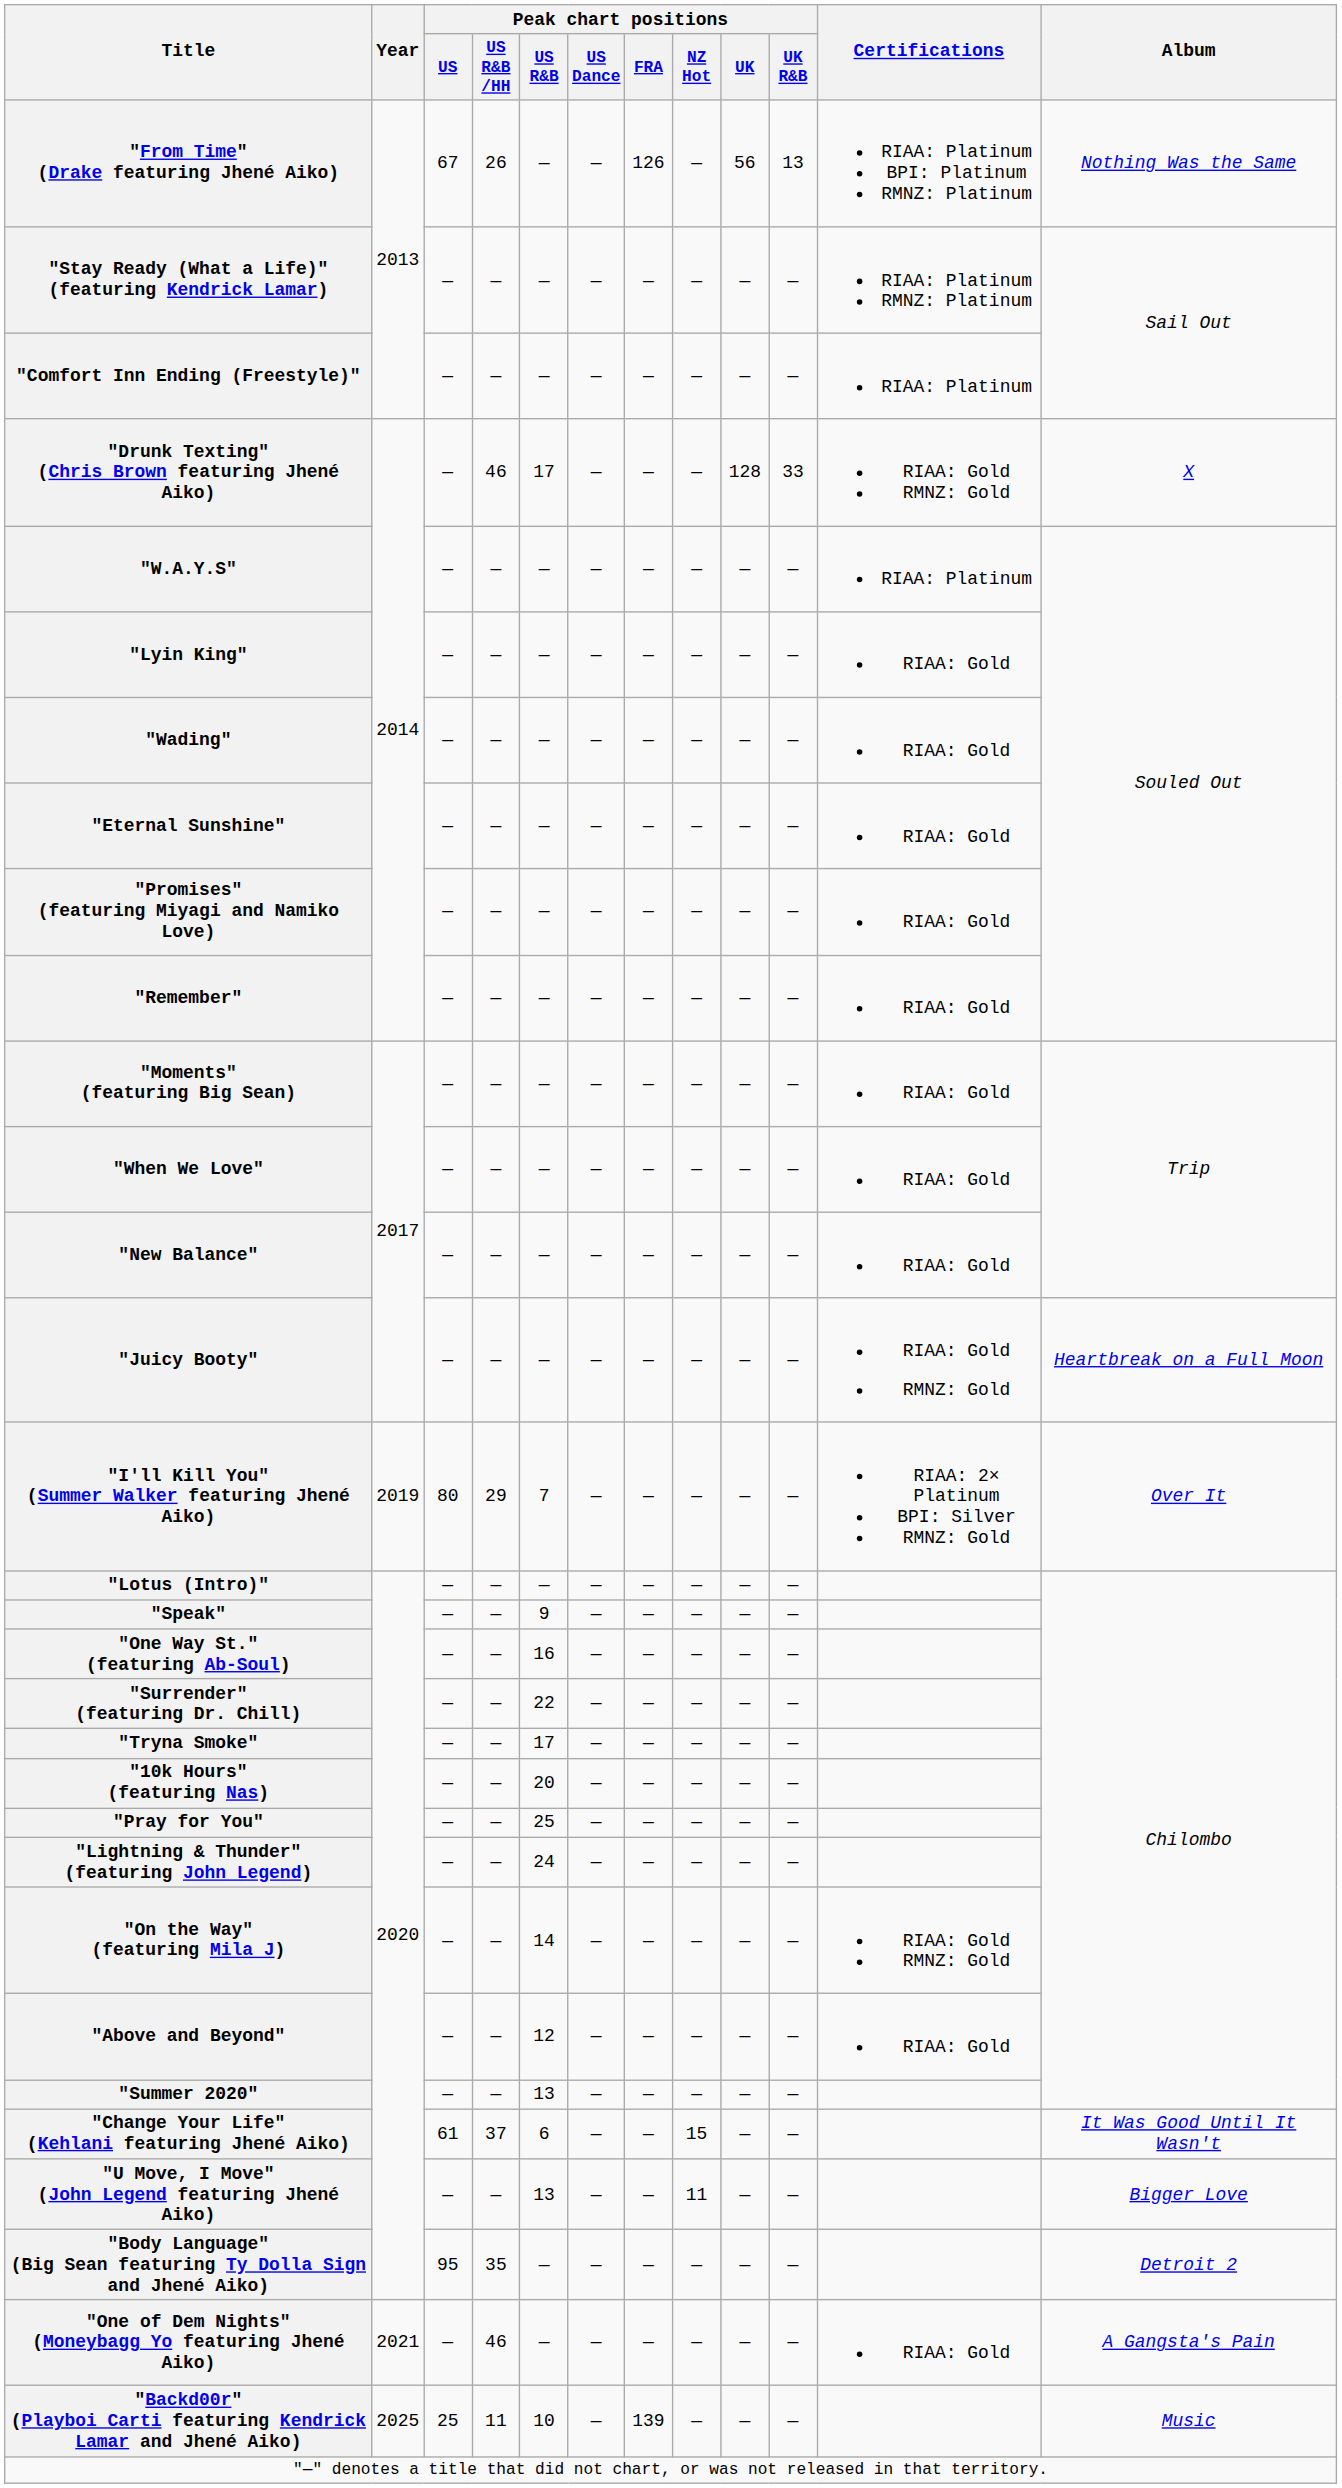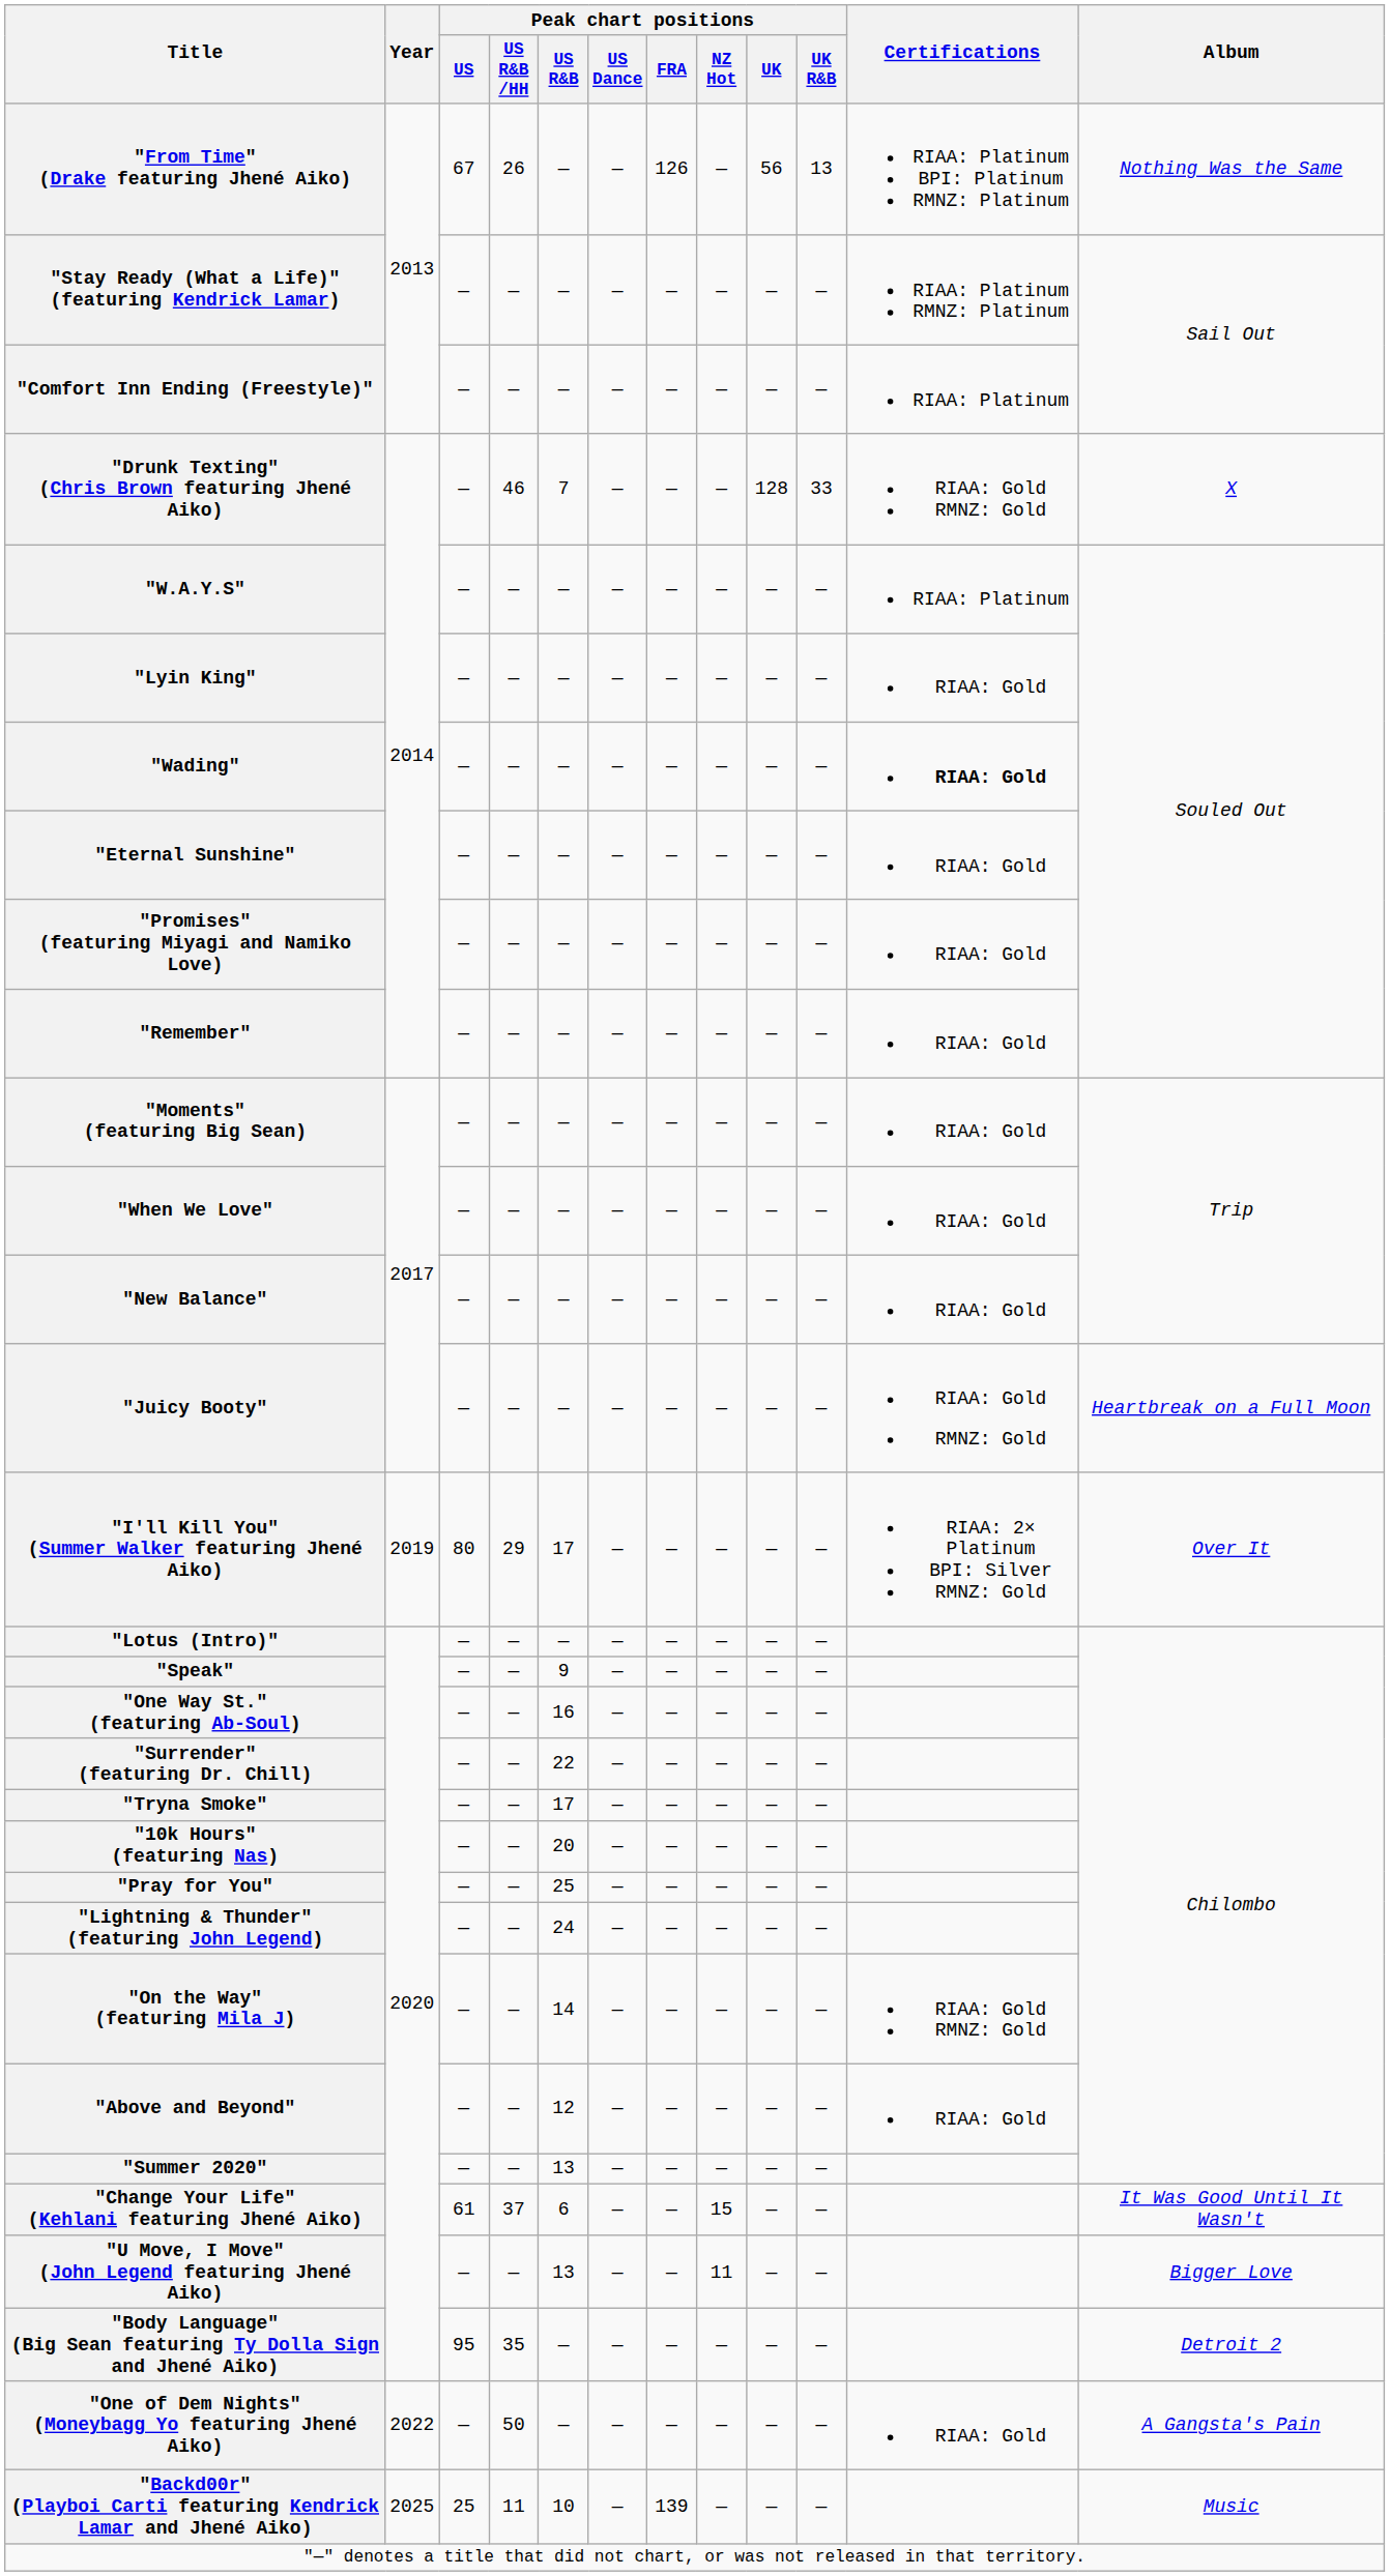 <table class="wikitable plainrowheaders" style="text-align:center;">
 <tr>
 <th scope="col" rowspan="2" style="width:20em;">Title</th>
 <th scope="col" rowspan="2">Year</th>
 <th scope="col" colspan="8">Peak chart positions</th>
 <th scope="col" rowspan="2" style="width:12em;"><a href='#'>Certifications</a></th>
 <th scope="col" rowspan="2" style="width:16em;">Album</th>
 </tr>
 <tr>
 <th scope="col" style="width:2.5em;font-size:90%;"><a href='#'>US</a><br></th>
 <th scope="col" style="width:2.5em;font-size:90%;"><a href='#'>US<br>R&B<br>/HH</a><br></th>
 <th scope="col" style="width:2.5em;font-size:90%;"><a href='#'>US<br>R&B</a><br></th>
 <th scope="col" style="width:2.5em;font-size:90%;"><a href='#'>US<br>Dance</a><br></th>
 <th scope="col" style="width:2.5em;font-size:90%;"><a href='#'>FRA</a><br></th>
 <th scope="col" style="width:2.5em;font-size:90%;"><a href='#'>NZ<br>Hot</a><br></th>
 <th scope="col" style="width:2.5em;font-size:90%;"><a href='#'>UK</a><br></th>
 <th scope="col" style="width:2.5em;font-size:90%;"><a href='#'>UK R&B</a><br></th>
 </tr>
 <tr>
 <th scope="row">"<a href='#'>From Time</a>"<br><span>(<a href='#'>Drake</a> featuring Jhené Aiko)</span></th>
 <td rowspan="3">2013</td>
 <td>67</td>
 <td>26</td>
 <td>—</td>
 <td>—</td>
 <td>126</td>
 <td>—</td>
 <td>56</td>
 <td>13</td>
 <td><br><ul><li>RIAA: Platinum</li><li>BPI: Platinum</li><li>RMNZ: Platinum</li></ul></td>
 <td><em><a href='#'>Nothing Was the Same</a></em></td>
 </tr>
 <tr>
 <th scope="row">"Stay Ready (What a Life)"<br><span>(featuring <a href='#'>Kendrick Lamar</a>)</span></th>
 <td>—</td>
 <td>—</td>
 <td>—</td>
 <td>—</td>
 <td>—</td>
 <td>—</td>
 <td>—</td>
 <td>—</td>
 <td><br><ul><li>RIAA: Platinum</li><li>RMNZ: Platinum</li></ul></td>
 <td rowspan="2"><em>Sail Out</em></td>
 </tr>
 <tr>
 <th scope="row">"Comfort Inn Ending (Freestyle)"</th>
 <td>—</td>
 <td>—</td>
 <td>—</td>
 <td>—</td>
 <td>—</td>
 <td>—</td>
 <td>—</td>
 <td>—</td>
 <td><br><ul><li>RIAA: Platinum</li></ul></td>
 </tr>
 <tr>
 <th scope="row">"Drunk Texting"<br><span>(<a href='#'>Chris Brown</a> featuring Jhené Aiko)</span></th>
 <td rowspan="7">2014</td>
 <td>—</td>
 <td>46</td>
-<td>17</td>
+<td>7</td>
 <td>—</td>
 <td>—</td>
 <td>—</td>
 <td>128</td>
 <td>33</td>
 <td><br><ul><li>RIAA: Gold</li><li>RMNZ: Gold</li></ul></td>
 <td><em><a href='#'>X</a></em></td>
 </tr>
 <tr>
 <th scope="row">"W.A.Y.S"</th>
 <td>—</td>
 <td>—</td>
 <td>—</td>
 <td>—</td>
 <td>—</td>
 <td>—</td>
 <td>—</td>
 <td>—</td>
 <td><br><ul><li>RIAA: Platinum</li></ul></td>
 <td rowspan="6"><em>Souled Out</em></td>
 </tr>
 <tr>
 <th scope="row">"Lyin King"</th>
 <td>—</td>
 <td>—</td>
 <td>—</td>
 <td>—</td>
 <td>—</td>
 <td>—</td>
 <td>—</td>
 <td>—</td>
 <td><br><ul><li>RIAA: Gold</li></ul></td>
 </tr>
 <tr>
 <th scope="row">"Wading"</th>
 <td>—</td>
 <td>—</td>
 <td>—</td>
 <td>—</td>
 <td>—</td>
 <td>—</td>
 <td>—</td>
 <td>—</td>
-<td><br><ul><li>RIAA: Gold</li></ul></td>
+<td><strong><br><ul><li>RIAA: Gold</li></ul></strong></td>
 </tr>
 <tr>
 <th scope="row">"Eternal Sunshine"</th>
 <td>—</td>
 <td>—</td>
 <td>—</td>
 <td>—</td>
 <td>—</td>
 <td>—</td>
 <td>—</td>
 <td>—</td>
 <td><br><ul><li>RIAA: Gold</li></ul></td>
 </tr>
 <tr>
 <th scope="row">"Promises"<br><span>(featuring Miyagi and Namiko Love)</span></th>
 <td>—</td>
 <td>—</td>
 <td>—</td>
 <td>—</td>
 <td>—</td>
 <td>—</td>
 <td>—</td>
 <td>—</td>
 <td><br><ul><li>RIAA: Gold</li></ul></td>
 </tr>
 <tr>
 <th scope="row">"Remember"</th>
 <td>—</td>
 <td>—</td>
 <td>—</td>
 <td>—</td>
 <td>—</td>
 <td>—</td>
 <td>—</td>
 <td>—</td>
 <td><br><ul><li>RIAA: Gold</li></ul></td>
 </tr>
 <tr>
 <th scope="row">"Moments"<br><span>(featuring Big Sean)</span></th>
 <td rowspan="4">2017</td>
 <td>—</td>
 <td>—</td>
 <td>—</td>
 <td>—</td>
 <td>—</td>
 <td>—</td>
 <td>—</td>
 <td>—</td>
 <td><br><ul><li>RIAA: Gold</li></ul></td>
 <td rowspan="3"><em>Trip</em></td>
 </tr>
 <tr>
 <th scope="row">"When We Love"</th>
 <td>—</td>
 <td>—</td>
 <td>—</td>
 <td>—</td>
 <td>—</td>
 <td>—</td>
 <td>—</td>
 <td>—</td>
 <td><br><ul><li>RIAA: Gold</li></ul></td>
 </tr>
 <tr>
 <th scope="row">"New Balance"</th>
 <td>—</td>
 <td>—</td>
 <td>—</td>
 <td>—</td>
 <td>—</td>
 <td>—</td>
 <td>—</td>
 <td>—</td>
 <td><br><ul><li>RIAA: Gold</li></ul></td>
 </tr>
 <tr>
 <th scope="row">"Juicy Booty"<br></th>
 <td>—</td>
 <td>—</td>
 <td>—</td>
 <td>—</td>
 <td>—</td>
 <td>—</td>
 <td>—</td>
 <td>—</td>
 <td><br><ul><li>RIAA: Gold</li></ul><ul><li>RMNZ: Gold</li></ul></td>
 <td><em><a href='#'>Heartbreak on a Full Moon</a></em></td>
 </tr>
 <tr>
 <th scope="row">"I'll Kill You"<br><span>(<a href='#'>Summer Walker</a> featuring Jhené Aiko)</span></th>
 <td>2019</td>
 <td>80</td>
 <td>29</td>
-<td>7</td>
+<td>17</td>
 <td>—</td>
 <td>—</td>
 <td>—</td>
 <td>—</td>
 <td>—</td>
 <td><br><ul><li>RIAA: 2× Platinum</li><li>BPI: Silver</li><li>RMNZ: Gold</li></ul></td>
 <td><em><a href='#'>Over It</a></em></td>
 </tr>
 <tr>
 <th scope="row">"Lotus (Intro)"</th>
 <td rowspan="14">2020</td>
 <td>—</td>
 <td>—</td>
 <td>—</td>
 <td>—</td>
 <td>—</td>
 <td>—</td>
 <td>—</td>
 <td>—</td>
 <td></td>
 <td rowspan="11"><em>Chilombo</em></td>
 </tr>
 <tr>
 <th scope="row">"Speak"</th>
 <td>—</td>
 <td>—</td>
 <td>9</td>
 <td>—</td>
 <td>—</td>
 <td>—</td>
 <td>—</td>
 <td>—</td>
 <td></td>
 </tr>
 <tr>
 <th scope="row">"One Way St."<br><span>(featuring <a href='#'>Ab-Soul</a>)</span></th>
 <td>—</td>
 <td>—</td>
 <td>16</td>
 <td>—</td>
 <td>—</td>
 <td>—</td>
 <td>—</td>
 <td>—</td>
 <td></td>
 </tr>
 <tr>
 <th scope="row">"Surrender"<br><span>(featuring Dr. Chill)</span></th>
 <td>—</td>
 <td>—</td>
 <td>22</td>
 <td>—</td>
 <td>—</td>
 <td>—</td>
 <td>—</td>
 <td>—</td>
 <td></td>
 </tr>
 <tr>
 <th scope="row">"Tryna Smoke"</th>
 <td>—</td>
 <td>—</td>
 <td>17</td>
 <td>—</td>
 <td>—</td>
 <td>—</td>
 <td>—</td>
 <td>—</td>
 <td></td>
 </tr>
 <tr>
 <th scope="row">"10k Hours"<br><span>(featuring <a href='#'>Nas</a>)</span></th>
 <td>—</td>
 <td>—</td>
 <td>20</td>
 <td>—</td>
 <td>—</td>
 <td>—</td>
 <td>—</td>
 <td>—</td>
 <td></td>
 </tr>
 <tr>
 <th scope="row">"Pray for You"</th>
 <td>—</td>
 <td>—</td>
 <td>25</td>
 <td>—</td>
 <td>—</td>
 <td>—</td>
 <td>—</td>
 <td>—</td>
 <td></td>
 </tr>
 <tr>
 <th scope="row">"Lightning & Thunder"<br><span>(featuring <a href='#'>John Legend</a>)</span></th>
 <td>—</td>
 <td>—</td>
 <td>24</td>
 <td>—</td>
 <td>—</td>
 <td>—</td>
 <td>—</td>
 <td>—</td>
 <td></td>
 </tr>
 <tr>
 <th scope="row">"On the Way"<br><span>(featuring <a href='#'>Mila J</a>)</span></th>
 <td>—</td>
 <td>—</td>
 <td>14</td>
 <td>—</td>
 <td>—</td>
 <td>—</td>
 <td>—</td>
 <td>—</td>
 <td><br><ul><li>RIAA: Gold</li><li>RMNZ: Gold</li></ul></td>
 </tr>
 <tr>
 <th scope="row">"Above and Beyond"</th>
 <td>—</td>
 <td>—</td>
 <td>12</td>
 <td>—</td>
 <td>—</td>
 <td>—</td>
 <td>—</td>
 <td>—</td>
 <td><br><ul><li>RIAA: Gold</li></ul></td>
 </tr>
 <tr>
 <th scope="row">"Summer 2020"</th>
 <td>—</td>
 <td>—</td>
 <td>13</td>
 <td>—</td>
 <td>—</td>
 <td>—</td>
 <td>—</td>
 <td>—</td>
 <td></td>
 </tr>
 <tr>
 <th scope="row">"Change Your Life"<br><span>(<a href='#'>Kehlani</a> featuring Jhené Aiko)</span></th>
 <td>61</td>
 <td>37</td>
 <td>6</td>
 <td>—</td>
 <td>—</td>
 <td>15</td>
 <td>—</td>
 <td>—</td>
 <td></td>
 <td><em><a href='#'>It Was Good Until It Wasn't</a></em></td>
 </tr>
 <tr>
 <th scope="row">"U Move, I Move"<br><span>(<a href='#'>John Legend</a> featuring Jhené Aiko)</span></th>
 <td>—</td>
 <td>—</td>
 <td>13</td>
 <td>—</td>
 <td>—</td>
 <td>11</td>
 <td>—</td>
 <td>—</td>
 <td></td>
 <td><em><a href='#'>Bigger Love</a></em></td>
 </tr>
 <tr>
 <th scope="row">"Body Language"<br><span>(Big Sean featuring <a href='#'>Ty Dolla Sign</a> and Jhené Aiko)</span></th>
 <td>95</td>
 <td>35</td>
 <td>—</td>
 <td>—</td>
 <td>—</td>
 <td>—</td>
 <td>—</td>
 <td>—</td>
 <td></td>
 <td><em><a href='#'>Detroit 2</a></em></td>
 </tr>
 <tr>
 <th scope="row">"One of Dem Nights"<br><span>(<a href='#'>Moneybagg Yo</a> featuring Jhené Aiko)</span></th>
-<td>2021</td>
+<td>2022</td>
 <td>—</td>
-<td>46</td>
+<td>50</td>
 <td>—</td>
 <td>—</td>
 <td>—</td>
 <td>—</td>
 <td>—</td>
 <td>—</td>
 <td><br><ul><li>RIAA: Gold</li></ul></td>
 <td><em><a href='#'>A Gangsta's Pain</a></em></td>
 </tr>
 <tr>
 <th scope="row">"<a href='#'>Backd00r</a>"<br><span> (<a href='#'>Playboi Carti</a> featuring <a href='#'>Kendrick Lamar</a> and Jhené Aiko)</span></th>
 <td>2025</td>
 <td>25</td>
 <td>11</td>
 <td>10</td>
 <td>—</td>
 <td>139<br></td>
 <td>—</td>
 <td>—</td>
 <td>—</td>
 <td></td>
 <td><em><a href='#'>Music</a></em></td>
 </tr>
 <tr>
 <td colspan="13" style="font-size:90%">"—" denotes a title that did not chart, or was not released in that territory.</td>
 </tr>
 </table>
